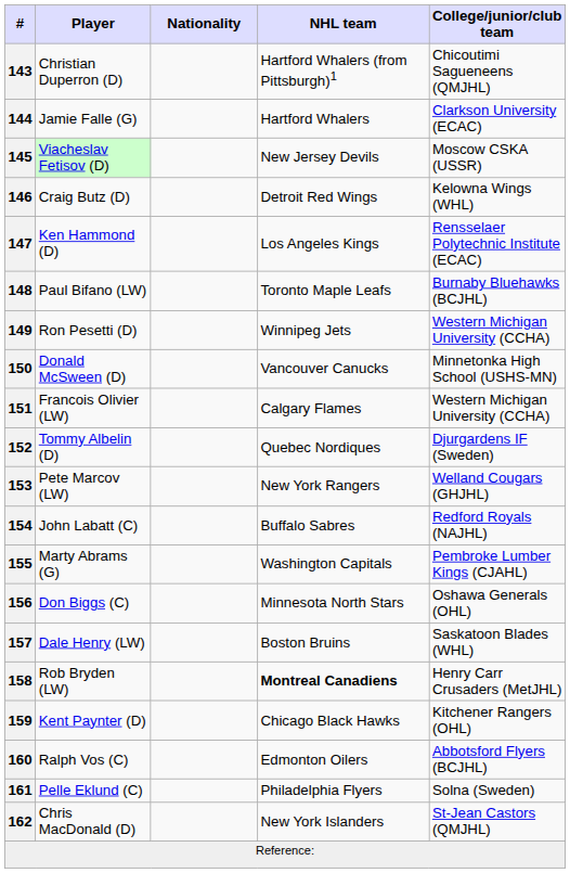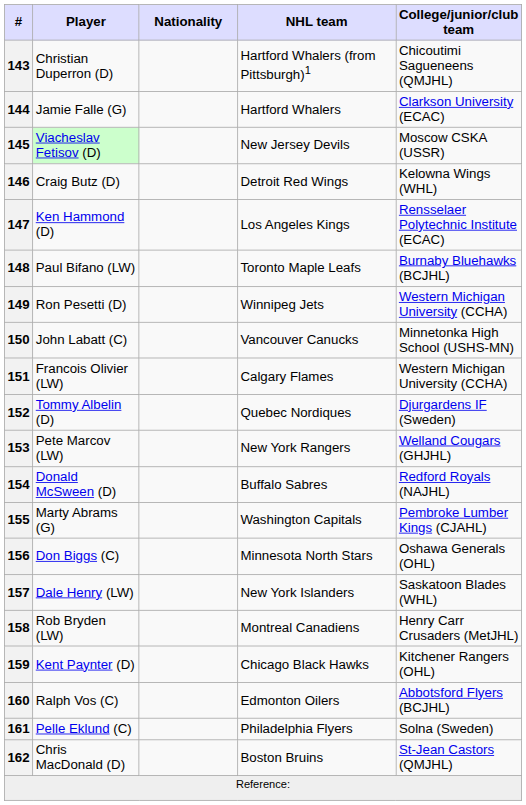 <table class="wikitable" style="width: 100%">
 <tr>
 <th style="background:#ddf; width:2.75%;">#</th>
 <th style="background:#ddf; width:22.0%;">Player</th>
 <th style="background:#ddf; width:20.0%;">Nationality</th>
 <th style="background:#ddf; width:34.0%;">NHL team</th>
 <th style="background:#ddf; width:100.0%;">College/junior/club team</th>
 </tr>
 <tr>
 <th>143</th>
 <td>Christian Duperron (D)</td>
 <td></td>
 <td>Hartford Whalers (from Pittsburgh)<sup>1</sup></td>
 <td>Chicoutimi Sagueneens (QMJHL)</td>
 </tr>
 <tr>
 <th>144</th>
 <td>Jamie Falle (G)</td>
 <td></td>
 <td>Hartford Whalers</td>
 <td><a href='#'>Clarkson University</a> (ECAC)</td>
 </tr>
 <tr>
 <th>145</th>
 <td style="background:#cfc;"><a href='#'>Viacheslav Fetisov</a> (D)</td>
 <td></td>
 <td>New Jersey Devils</td>
 <td>Moscow CSKA (USSR)</td>
 </tr>
 <tr>
 <th>146</th>
 <td>Craig Butz (D)</td>
 <td></td>
 <td>Detroit Red Wings</td>
 <td>Kelowna Wings (WHL)</td>
 </tr>
 <tr>
 <th>147</th>
 <td><a href='#'>Ken Hammond</a> (D)</td>
 <td></td>
 <td>Los Angeles Kings</td>
 <td><a href='#'>Rensselaer Polytechnic Institute</a> (ECAC)</td>
 </tr>
 <tr>
 <th>148</th>
 <td>Paul Bifano (LW)</td>
 <td></td>
 <td>Toronto Maple Leafs</td>
 <td><a href='#'>Burnaby Bluehawks</a> (BCJHL)</td>
 </tr>
 <tr>
 <th>149</th>
 <td>Ron Pesetti (D)</td>
 <td></td>
 <td>Winnipeg Jets</td>
 <td><a href='#'>Western Michigan University</a> (CCHA)</td>
 </tr>
 <tr>
 <th>150</th>
-<td><a href='#'>Donald McSween</a> (D)</td>
+<td>John Labatt (C)</td>
 <td></td>
 <td>Vancouver Canucks</td>
 <td>Minnetonka High School (USHS-MN)</td>
 </tr>
 <tr>
 <th>151</th>
 <td>Francois Olivier (LW)</td>
 <td></td>
 <td>Calgary Flames</td>
 <td>Western Michigan University (CCHA)</td>
 </tr>
 <tr>
 <th>152</th>
 <td><a href='#'>Tommy Albelin</a> (D)</td>
 <td></td>
 <td>Quebec Nordiques</td>
 <td><a href='#'>Djurgardens IF</a> (Sweden)</td>
 </tr>
 <tr>
 <th>153</th>
 <td>Pete Marcov (LW)</td>
 <td></td>
 <td>New York Rangers</td>
 <td><a href='#'>Welland Cougars</a> (GHJHL)</td>
 </tr>
 <tr>
 <th>154</th>
-<td>John Labatt (C)</td>
+<td><a href='#'>Donald McSween</a> (D)</td>
 <td></td>
 <td>Buffalo Sabres</td>
 <td><a href='#'>Redford Royals</a> (NAJHL)</td>
 </tr>
 <tr>
 <th>155</th>
 <td>Marty Abrams (G)</td>
 <td></td>
 <td>Washington Capitals</td>
 <td><a href='#'>Pembroke Lumber Kings</a> (CJAHL)</td>
 </tr>
 <tr>
 <th>156</th>
 <td><a href='#'>Don Biggs</a> (C)</td>
 <td></td>
 <td>Minnesota North Stars</td>
 <td>Oshawa Generals (OHL)</td>
 </tr>
 <tr>
 <th>157</th>
 <td><a href='#'>Dale Henry</a> (LW)</td>
 <td></td>
-<td>Boston Bruins</td>
+<td>New York Islanders</td>
 <td>Saskatoon Blades (WHL)</td>
 </tr>
 <tr>
 <th>158</th>
 <td>Rob Bryden (LW)</td>
 <td></td>
-<td><strong>Montreal Canadiens</strong></td>
+<td>Montreal Canadiens</td>
 <td>Henry Carr Crusaders (MetJHL)</td>
 </tr>
 <tr>
 <th>159</th>
 <td><a href='#'>Kent Paynter</a> (D)</td>
 <td></td>
 <td>Chicago Black Hawks</td>
 <td>Kitchener Rangers (OHL)</td>
 </tr>
 <tr>
 <th>160</th>
 <td>Ralph Vos (C)</td>
 <td></td>
 <td>Edmonton Oilers</td>
 <td><a href='#'>Abbotsford Flyers</a> (BCJHL)</td>
 </tr>
 <tr>
 <th>161</th>
 <td><a href='#'>Pelle Eklund</a> (C)</td>
 <td></td>
 <td>Philadelphia Flyers</td>
 <td>Solna (Sweden)</td>
 </tr>
 <tr>
 <th>162</th>
 <td>Chris MacDonald (D)</td>
 <td></td>
-<td>New York Islanders</td>
+<td>Boston Bruins</td>
 <td><a href='#'>St-Jean Castors</a> (QMJHL)</td>
 </tr>
 <tr>
 <td colspan="6" style="text-align:center; background:#efefef;"><sup>Reference:  </sup></td>
 </tr>
 </table>
